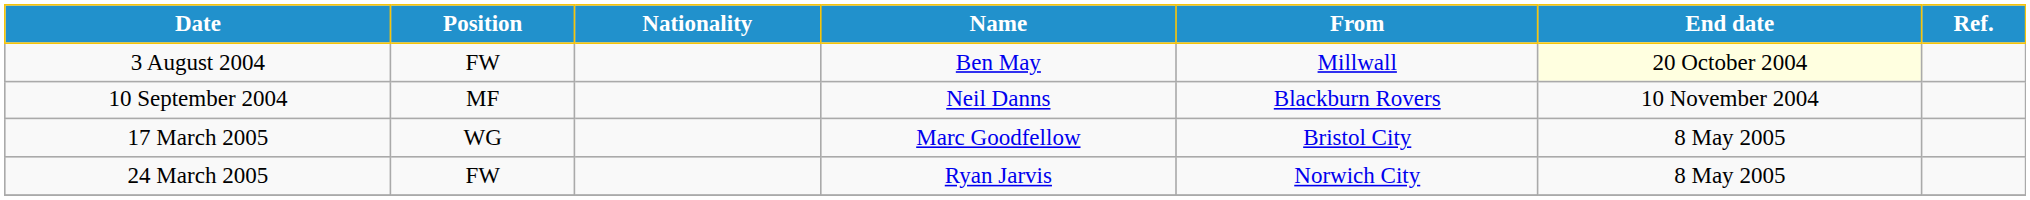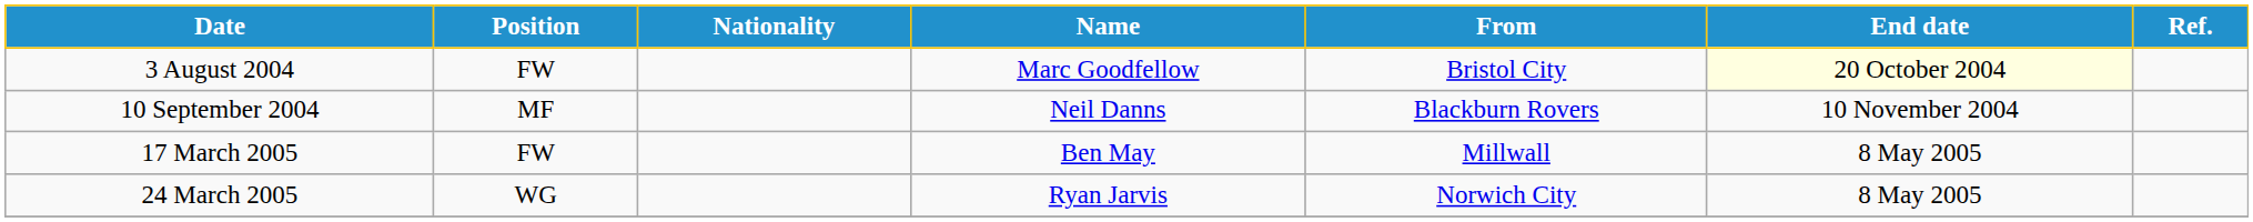 <table class="wikitable" style="text-align:center; font-size:90%; width:100%;">
 <tr>
 <th style="background:#2191CC; color:white; border:1px solid #F7C408; text-align:center;">Date</th>
 <th style="background:#2191CC; color:white; border:1px solid #F7C408; text-align:center;">Position</th>
 <th style="background:#2191CC; color:white; border:1px solid #F7C408; text-align:center;">Nationality</th>
 <th style="background:#2191CC; color:white; border:1px solid #F7C408; text-align:center;">Name</th>
 <th style="background:#2191CC; color:white; border:1px solid #F7C408; text-align:center;">From</th>
 <th style="background:#2191CC; color:white; border:1px solid #F7C408; text-align:center;">End date</th>
 <th style="background:#2191CC; color:white; border:1px solid #F7C408; text-align:center;">Ref.</th>
 </tr>
 <tr>
 <td>3 August 2004</td>
 <td>FW</td>
 <td></td>
-<td><a href='#'>Ben May</a></td>
-<td> <a href='#'>Millwall</a></td>
+<td><a href='#'>Marc Goodfellow</a></td>
+<td> <a href='#'>Bristol City</a></td>
 <td style="background: lightyellow;">20 October 2004</td>
 <td></td>
 </tr>
 <tr>
 <td>10 September 2004</td>
 <td>MF</td>
 <td></td>
 <td><a href='#'>Neil Danns</a></td>
 <td> <a href='#'>Blackburn Rovers</a></td>
 <td>10 November 2004</td>
 <td></td>
 </tr>
 <tr>
 <td>17 March 2005</td>
-<td>WG</td>
+<td>FW</td>
 <td></td>
-<td><a href='#'>Marc Goodfellow</a></td>
-<td> <a href='#'>Bristol City</a></td>
+<td><a href='#'>Ben May</a></td>
+<td> <a href='#'>Millwall</a></td>
 <td>8 May 2005</td>
 <td></td>
 </tr>
 <tr>
 <td>24 March 2005</td>
-<td>FW</td>
+<td>WG</td>
 <td></td>
 <td><a href='#'>Ryan Jarvis</a></td>
 <td> <a href='#'>Norwich City</a></td>
 <td>8 May 2005</td>
 <td></td>
 </tr>
 <tr>
 </tr>
 </table>
